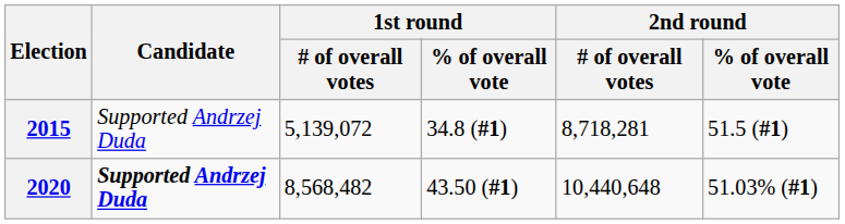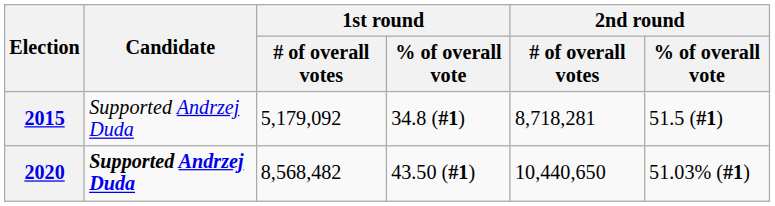 <table class=wikitable>
 <tr>
 <th rowspan=2>Election</th>
 <th rowspan=2>Candidate</th>
 <th colspan=2>1st round</th>
 <th colspan=2>2nd round</th>
 </tr>
 <tr>
 <th># of overall votes</th>
 <th>% of overall vote</th>
 <th># of overall votes</th>
 <th>% of overall vote</th>
 </tr>
 <tr>
 <th><a href='#'>2015</a></th>
 <td><em>Supported <a href='#'>Andrzej Duda</a></em></td>
-<td>5,139,072</td>
+<td>5,179,092</td>
 <td>34.8 (<strong>#1</strong>)</td>
 <td>8,718,281</td>
 <td>51.5 (<strong>#1</strong>)</td>
 </tr>
 <tr>
 <th><a href='#'>2020</a></th>
 <td><strong><em>Supported <a href='#'>Andrzej Duda</a></em></strong></td>
 <td>8,568,482</td>
 <td>43.50 (<strong>#1</strong>)</td>
-<td>10,440,648</td>
+<td>10,440,650</td>
 <td>51.03% (<strong>#1</strong>)</td>
 </tr>
 </table>
